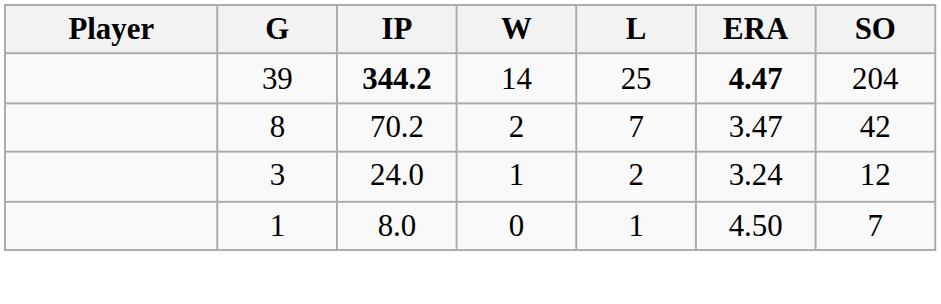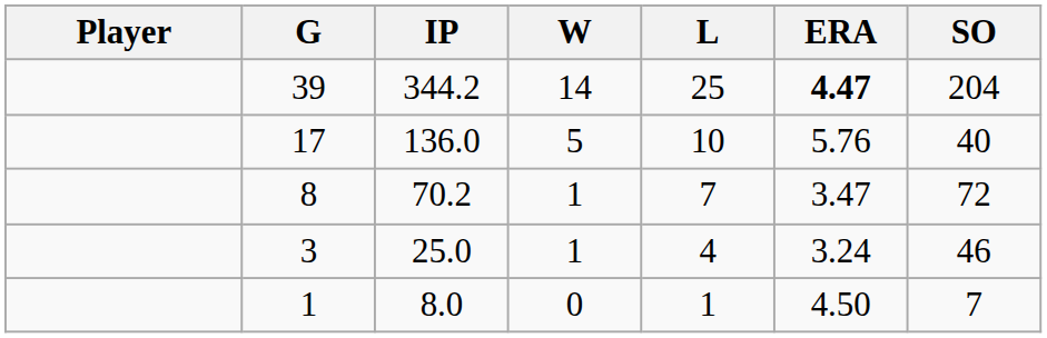 <table class="wikitable sortable">
 <tr>
 <th bgcolor="#DDDDFF" width="16%">Player</th>
 <th bgcolor="#DDDDFF" width="9%">G</th>
 <th bgcolor="#DDDDFF" width="9%">IP</th>
 <th bgcolor="#DDDDFF" width="9%">W</th>
 <th bgcolor="#DDDDFF" width="9%">L</th>
 <th bgcolor="#DDDDFF" width="9%">ERA</th>
 <th bgcolor="#DDDDFF" width="9%">SO</th>
 </tr>
 <tr align="center">
 <td></td>
 <td>39</td>
-<td><strong>344.2</strong></td>
+<td>344.2</td>
 <td>14</td>
 <td>25</td>
 <td><strong>4.47</strong></td>
 <td>204</td>
 </tr>
 <tr align="center">
 <td></td>
+<td>17</td>
+<td>136.0</td>
+<td>5</td>
+<td>10</td>
+<td>5.76</td>
+<td>40</td>
+</tr>
+<tr align="center">
+<td></td>
 <td>8</td>
 <td>70.2</td>
-<td>2</td>
+<td>1</td>
 <td>7</td>
 <td>3.47</td>
-<td>42</td>
+<td>72</td>
 </tr>
 <tr align="center">
 <td></td>
 <td>3</td>
-<td>24.0</td>
+<td>25.0</td>
 <td>1</td>
-<td>2</td>
+<td>4</td>
 <td>3.24</td>
-<td>12</td>
+<td>46</td>
 </tr>
 <tr align="center">
 <td></td>
 <td>1</td>
 <td>8.0</td>
 <td>0</td>
 <td>1</td>
 <td>4.50</td>
 <td>7</td>
 </tr>
 </table>
